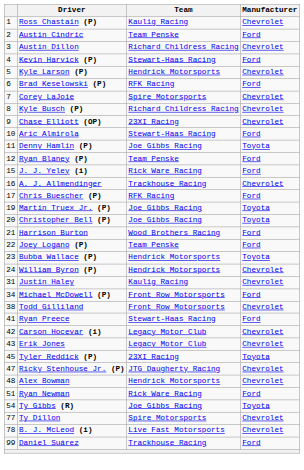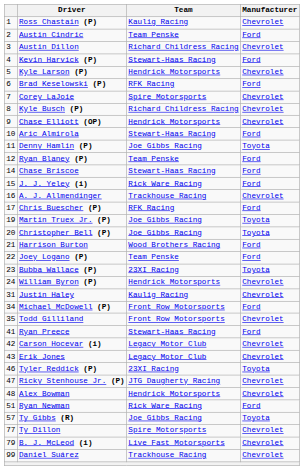 <table class="wikitable" style="font-size:95%">
 <tr>
 <th></th>
 <th>Driver</th>
 <th>Team</th>
 <th>Manufacturer</th>
 </tr>
 <tr>
 <td>1</td>
 <td><a href='#'>Ross Chastain</a> <strong>(P)</strong></td>
 <td><a href='#'>Kaulig Racing</a></td>
 <td><a href='#'>Chevrolet</a></td>
 </tr>
 <tr>
 <td>2</td>
 <td><a href='#'>Austin Cindric</a></td>
 <td><a href='#'>Team Penske</a></td>
 <td><a href='#'>Ford</a></td>
 </tr>
 <tr>
 <td>3</td>
 <td><a href='#'>Austin Dillon</a></td>
 <td><a href='#'>Richard Childress Racing</a></td>
 <td><a href='#'>Chevrolet</a></td>
 </tr>
 <tr>
 <td>4</td>
 <td><a href='#'>Kevin Harvick</a> <strong>(P)</strong></td>
 <td><a href='#'>Stewart-Haas Racing</a></td>
 <td><a href='#'>Ford</a></td>
 </tr>
 <tr>
 <td>5</td>
 <td><a href='#'>Kyle Larson</a> <strong>(P)</strong></td>
 <td><a href='#'>Hendrick Motorsports</a></td>
 <td><a href='#'>Chevrolet</a></td>
 </tr>
 <tr>
 <td>6</td>
 <td><a href='#'>Brad Keselowski</a> <strong>(P)</strong></td>
 <td><a href='#'>RFK Racing</a></td>
 <td><a href='#'>Ford</a></td>
 </tr>
 <tr>
 <td>7</td>
 <td><a href='#'>Corey LaJoie</a></td>
 <td><a href='#'>Spire Motorsports</a></td>
 <td><a href='#'>Chevrolet</a></td>
 </tr>
 <tr>
 <td>8</td>
 <td><a href='#'>Kyle Busch</a> <strong>(P)</strong></td>
 <td><a href='#'>Richard Childress Racing</a></td>
 <td><a href='#'>Chevrolet</a></td>
 </tr>
 <tr>
 <td>9</td>
 <td><a href='#'>Chase Elliott</a> <strong>(OP)</strong></td>
-<td><a href='#'>23XI Racing</a></td>
+<td><a href='#'>Hendrick Motorsports</a></td>
 <td><a href='#'>Chevrolet</a></td>
 </tr>
 <tr>
 <td>10</td>
 <td><a href='#'>Aric Almirola</a></td>
 <td><a href='#'>Stewart-Haas Racing</a></td>
 <td><a href='#'>Ford</a></td>
 </tr>
 <tr>
 <td>11</td>
 <td><a href='#'>Denny Hamlin</a> <strong>(P)</strong></td>
 <td><a href='#'>Joe Gibbs Racing</a></td>
 <td><a href='#'>Toyota</a></td>
 </tr>
 <tr>
 <td>12</td>
 <td><a href='#'>Ryan Blaney</a> <strong>(P)</strong></td>
 <td><a href='#'>Team Penske</a></td>
+<td><a href='#'>Ford</a></td>
+</tr>
+<tr>
+<td>14</td>
+<td><a href='#'>Chase Briscoe</a></td>
+<td><a href='#'>Stewart-Haas Racing</a></td>
 <td><a href='#'>Ford</a></td>
 </tr>
 <tr>
 <td>15</td>
 <td><a href='#'>J. J. Yeley</a> <strong>(i)</strong></td>
 <td><a href='#'>Rick Ware Racing</a></td>
 <td><a href='#'>Ford</a></td>
 </tr>
 <tr>
 <td>16</td>
 <td><a href='#'>A. J. Allmendinger</a></td>
 <td><a href='#'>Trackhouse Racing</a></td>
 <td><a href='#'>Chevrolet</a></td>
 </tr>
 <tr>
 <td>17</td>
 <td><a href='#'>Chris Buescher</a> <strong>(P)</strong></td>
 <td><a href='#'>RFK Racing</a></td>
 <td><a href='#'>Ford</a></td>
 </tr>
 <tr>
 <td>19</td>
 <td><a href='#'>Martin Truex Jr.</a> <strong>(P)</strong></td>
 <td><a href='#'>Joe Gibbs Racing</a></td>
 <td><a href='#'>Toyota</a></td>
 </tr>
 <tr>
 <td>20</td>
 <td><a href='#'>Christopher Bell</a> <strong>(P)</strong></td>
 <td><a href='#'>Joe Gibbs Racing</a></td>
 <td><a href='#'>Toyota</a></td>
 </tr>
 <tr>
 <td>21</td>
 <td><a href='#'>Harrison Burton</a></td>
 <td><a href='#'>Wood Brothers Racing</a></td>
 <td><a href='#'>Ford</a></td>
 </tr>
 <tr>
 <td>22</td>
 <td><a href='#'>Joey Logano</a> <strong>(P)</strong></td>
 <td><a href='#'>Team Penske</a></td>
 <td><a href='#'>Ford</a></td>
 </tr>
 <tr>
 <td>23</td>
 <td><a href='#'>Bubba Wallace</a> <strong>(P)</strong></td>
-<td><a href='#'>Hendrick Motorsports</a></td>
+<td><a href='#'>23XI Racing</a></td>
 <td><a href='#'>Toyota</a></td>
 </tr>
 <tr>
 <td>24</td>
 <td><a href='#'>William Byron</a> <strong>(P)</strong></td>
 <td><a href='#'>Hendrick Motorsports</a></td>
 <td><a href='#'>Chevrolet</a></td>
 </tr>
 <tr>
 <td>31</td>
 <td><a href='#'>Justin Haley</a></td>
 <td><a href='#'>Kaulig Racing</a></td>
 <td><a href='#'>Chevrolet</a></td>
 </tr>
 <tr>
 <td>34</td>
 <td><a href='#'>Michael McDowell</a> <strong>(P)</strong></td>
 <td><a href='#'>Front Row Motorsports</a></td>
 <td><a href='#'>Ford</a></td>
 </tr>
 <tr>
-<td>38</td>
+<td>35</td>
 <td><a href='#'>Todd Gilliland</a></td>
 <td><a href='#'>Front Row Motorsports</a></td>
 <td><a href='#'>Chevrolet</a></td>
 </tr>
 <tr>
 <td>41</td>
 <td><a href='#'>Ryan Preece</a></td>
 <td><a href='#'>Stewart-Haas Racing</a></td>
 <td><a href='#'>Ford</a></td>
 </tr>
 <tr>
 <td>42</td>
 <td><a href='#'>Carson Hocevar</a> <strong>(i)</strong></td>
 <td><a href='#'>Legacy Motor Club</a></td>
 <td><a href='#'>Chevrolet</a></td>
 </tr>
 <tr>
 <td>43</td>
 <td><a href='#'>Erik Jones</a></td>
 <td><a href='#'>Legacy Motor Club</a></td>
 <td><a href='#'>Chevrolet</a></td>
 </tr>
 <tr>
-<td>45</td>
+<td>46</td>
 <td><a href='#'>Tyler Reddick</a> <strong>(P)</strong></td>
 <td><a href='#'>23XI Racing</a></td>
 <td><a href='#'>Toyota</a></td>
 </tr>
 <tr>
 <td>47</td>
 <td nowrap><a href='#'>Ricky Stenhouse Jr.</a> <strong>(P)</strong></td>
 <td><a href='#'>JTG Daugherty Racing</a></td>
 <td><a href='#'>Chevrolet</a></td>
 </tr>
 <tr>
 <td>48</td>
 <td><a href='#'>Alex Bowman</a></td>
 <td><a href='#'>Hendrick Motorsports</a></td>
 <td><a href='#'>Chevrolet</a></td>
 </tr>
 <tr>
 <td>51</td>
 <td><a href='#'>Ryan Newman</a></td>
 <td><a href='#'>Rick Ware Racing</a></td>
 <td><a href='#'>Ford</a></td>
 </tr>
 <tr>
-<td>54</td>
+<td>57</td>
 <td><a href='#'>Ty Gibbs</a> <strong>(R)</strong></td>
 <td><a href='#'>Joe Gibbs Racing</a></td>
 <td><a href='#'>Toyota</a></td>
 </tr>
 <tr>
 <td>77</td>
 <td><a href='#'>Ty Dillon</a></td>
 <td><a href='#'>Spire Motorsports</a></td>
 <td><a href='#'>Chevrolet</a></td>
 </tr>
 <tr>
-<td>78</td>
+<td>79</td>
 <td><a href='#'>B. J. McLeod</a> <strong>(i)</strong></td>
 <td><a href='#'>Live Fast Motorsports</a></td>
 <td><a href='#'>Chevrolet</a></td>
 </tr>
 <tr>
 <td>99</td>
 <td><a href='#'>Daniel Suárez</a></td>
 <td><a href='#'>Trackhouse Racing</a></td>
-<td><a href='#'>Ford</a></td>
+<td><a href='#'>Chevrolet</a></td>
 </tr>
 <tr>
 <th colspan="4"></th>
 </tr>
 </table>
